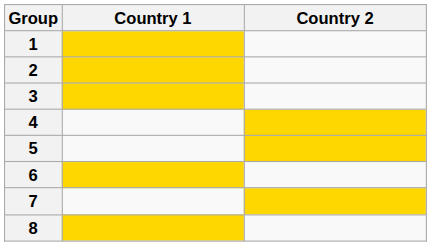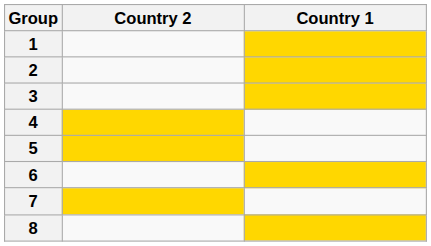 <table class="wikitable sortable" style="font-size: 95%;">
 <tr>
 <th>Group</th>
+<th width="160">Country 2</th>
 <th width="160">Country 1</th>
-<th width="160">Country 2</th>
 </tr>
 <tr>
 <th>1</th>
+<td></td>
+<td style="background:gold;"></td>
+</tr>
+<tr>
+<th>2</th>
+<td></td>
+<td style="background:gold;"></td>
+</tr>
+<tr>
+<th>3</th>
+<td></td>
+<td style="background:gold;"></td>
+</tr>
+<tr>
+<th>4</th>
 <td style="background:gold;"></td>
 <td></td>
 </tr>
 <tr>
-<th>2</th>
+<th>5</th>
 <td style="background:gold;"></td>
 <td></td>
 </tr>
 <tr>
-<th>3</th>
+<th>6</th>
+<td></td>
+<td style="background:gold;"></td>
+</tr>
+<tr>
+<th>7</th>
 <td style="background:gold;"></td>
 <td></td>
 </tr>
 <tr>
-<th>4</th>
+<th>8</th>
 <td></td>
 <td style="background:gold;"></td>
 </tr>
-<tr>
-<th>5</th>
-<td></td>
-<td style="background:gold;"></td>
-</tr>
-<tr>
-<th>6</th>
-<td style="background:gold;"></td>
-<td></td>
-</tr>
-<tr>
-<th>7</th>
-<td></td>
-<td style="background:gold;"></td>
-</tr>
-<tr>
-<th>8</th>
-<td style="background:gold;"></td>
-<td></td>
-</tr>
 </table>
